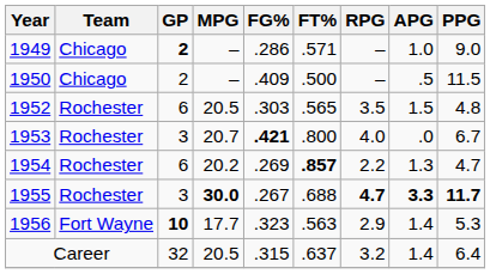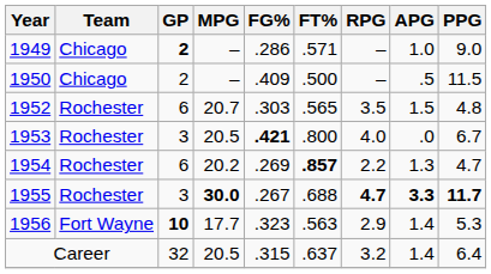 <table class="wikitable sortable" style="font-size:95%; text-align:right;">
 <tr>
 <th>Year</th>
 <th>Team</th>
 <th>GP</th>
 <th>MPG</th>
 <th>FG%</th>
 <th>FT%</th>
 <th>RPG</th>
 <th>APG</th>
 <th>PPG</th>
 </tr>
 <tr>
 <td style="text-align:left;"><a href='#'>1949</a></td>
 <td style="text-align:left;"><a href='#'>Chicago</a></td>
 <td><strong>2</strong></td>
 <td>–</td>
 <td>.286</td>
 <td>.571</td>
 <td>–</td>
 <td>1.0</td>
 <td>9.0</td>
 </tr>
 <tr>
 <td style="text-align:left;"><a href='#'>1950</a></td>
 <td style="text-align:left;"><a href='#'>Chicago</a></td>
 <td>2</td>
 <td>–</td>
 <td>.409</td>
 <td>.500</td>
 <td>–</td>
 <td>.5</td>
 <td>11.5</td>
 </tr>
 <tr>
 <td style="text-align:left;"><a href='#'>1952</a></td>
 <td style="text-align:left;"><a href='#'>Rochester</a></td>
 <td>6</td>
-<td>20.5</td>
+<td>20.7</td>
 <td>.303</td>
 <td>.565</td>
 <td>3.5</td>
 <td>1.5</td>
 <td>4.8</td>
 </tr>
 <tr>
 <td style="text-align:left;"><a href='#'>1953</a></td>
 <td style="text-align:left;"><a href='#'>Rochester</a></td>
 <td>3</td>
-<td>20.7</td>
+<td>20.5</td>
 <td><strong>.421</strong></td>
 <td>.800</td>
 <td>4.0</td>
 <td>.0</td>
 <td>6.7</td>
 </tr>
 <tr>
 <td style="text-align:left;"><a href='#'>1954</a></td>
 <td style="text-align:left;"><a href='#'>Rochester</a></td>
 <td>6</td>
 <td>20.2</td>
 <td>.269</td>
 <td><strong>.857</strong></td>
 <td>2.2</td>
 <td>1.3</td>
 <td>4.7</td>
 </tr>
 <tr>
 <td style="text-align:left;"><a href='#'>1955</a></td>
 <td style="text-align:left;"><a href='#'>Rochester</a></td>
 <td>3</td>
 <td><strong>30.0</strong></td>
 <td>.267</td>
 <td>.688</td>
 <td><strong>4.7</strong></td>
 <td><strong>3.3</strong></td>
 <td><strong>11.7</strong></td>
 </tr>
 <tr>
 <td style="text-align:left;"><a href='#'>1956</a></td>
 <td style="text-align:left;"><a href='#'>Fort Wayne</a></td>
 <td><strong>10</strong></td>
 <td>17.7</td>
 <td>.323</td>
 <td>.563</td>
 <td>2.9</td>
 <td>1.4</td>
 <td>5.3</td>
 </tr>
 <tr>
 <td style="text-align:center;" colspan="2">Career</td>
 <td>32</td>
 <td>20.5</td>
 <td>.315</td>
 <td>.637</td>
 <td>3.2</td>
 <td>1.4</td>
 <td>6.4</td>
 </tr>
 <tr>
 </tr>
 </table>
